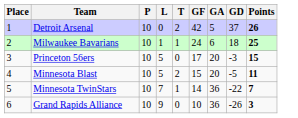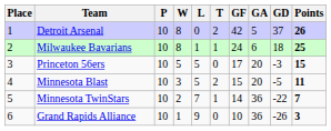 <table class="wikitable">
 <tr>
 <th>Place</th>
 <th width="170">Team</th>
 <th width="20">P</th>
+<th width="20">W</th>
 <th width="20">L</th>
 <th width="20">T</th>
 <th width="20">GF</th>
 <th width="20">GA</th>
 <th width="25">GD</th>
 <th>Points</th>
 </tr>
 <tr bgcolor=#ccccff>
 <td>1</td>
 <td><a href='#'>Detroit Arsenal</a></td>
 <td>10</td>
+<td>8</td>
 <td>0</td>
 <td>2</td>
 <td>42</td>
 <td>5</td>
 <td>37</td>
 <td><strong>26</strong></td>
 </tr>
 <tr bgcolor=ccffcc>
 <td>2</td>
 <td><a href='#'>Milwaukee Bavarians</a></td>
 <td>10</td>
+<td>8</td>
 <td>1</td>
 <td>1</td>
 <td>24</td>
 <td>6</td>
 <td>18</td>
 <td><strong>25</strong></td>
 </tr>
 <tr>
 <td>3</td>
 <td><a href='#'>Princeton 56ers</a></td>
 <td>10</td>
 <td>5</td>
+<td>5</td>
 <td>0</td>
 <td>17</td>
 <td>20</td>
 <td>-3</td>
 <td><strong>15</strong></td>
 </tr>
 <tr>
 <td>4</td>
 <td><a href='#'>Minnesota Blast</a></td>
 <td>10</td>
+<td>3</td>
 <td>5</td>
 <td>2</td>
 <td>15</td>
 <td>20</td>
 <td>-5</td>
 <td><strong>11</strong></td>
 </tr>
 <tr>
 <td>5</td>
 <td><a href='#'>Minnesota TwinStars</a></td>
 <td>10</td>
+<td>2</td>
 <td>7</td>
 <td>1</td>
 <td>14</td>
 <td>36</td>
 <td>-22</td>
 <td><strong>7</strong></td>
 </tr>
 <tr>
 <td>6</td>
 <td><a href='#'>Grand Rapids Alliance</a></td>
 <td>10</td>
+<td>1</td>
 <td>9</td>
 <td>0</td>
 <td>10</td>
 <td>36</td>
 <td>-26</td>
 <td><strong>3</strong></td>
 </tr>
 </table>
